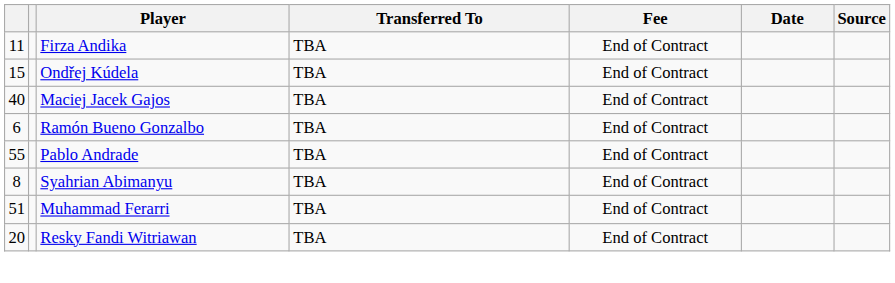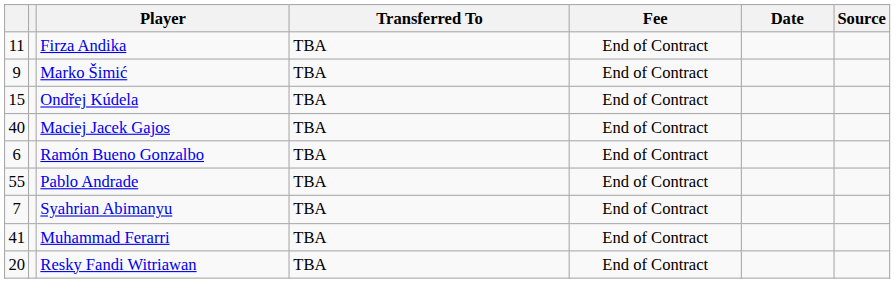 <table class="wikitable plainrowheaders sortable" style="font-size:95%">
 <tr>
 <th></th>
 <th></th>
 <th scope="col" style="width:225px;">Player</th>
 <th scope="col" style="width:250px;">Transferred To</th>
 <th scope="col" style="width:150px;">Fee</th>
 <th scope="col" style="width:78px;">Date</th>
 <th>Source</th>
 </tr>
 <tr>
 <td align=center>11</td>
 <td align=center></td>
 <td> <a href='#'>Firza Andika</a></td>
+<td>TBA</td>
+<td align=center>End of Contract</td>
+<td align=center></td>
+<td align=center></td>
+</tr>
+<tr>
+<td align=center>9</td>
+<td align=center></td>
+<td> <a href='#'>Marko Šimić</a></td>
 <td>TBA</td>
 <td align=center>End of Contract</td>
 <td align=center></td>
 <td align=center></td>
 </tr>
 <tr>
 <td align=center>15</td>
 <td align=center></td>
 <td> <a href='#'>Ondřej Kúdela</a></td>
 <td>TBA</td>
 <td align=center>End of Contract</td>
 <td align=center></td>
 <td align=center></td>
 </tr>
 <tr>
 <td align=center>40</td>
 <td align=center></td>
 <td> <a href='#'>Maciej Jacek Gajos</a></td>
 <td>TBA</td>
 <td align=center>End of Contract</td>
 <td align=center></td>
 <td align=center></td>
 </tr>
 <tr>
 <td align=center>6</td>
 <td align=center></td>
 <td> <a href='#'>Ramón Bueno Gonzalbo</a></td>
 <td>TBA</td>
 <td align=center>End of Contract</td>
 <td align=center></td>
 <td align=center></td>
 </tr>
 <tr>
 <td align=center>55</td>
 <td align=center></td>
 <td> <a href='#'>Pablo Andrade</a></td>
 <td>TBA</td>
 <td align=center>End of Contract</td>
 <td align=center></td>
 <td align=center></td>
 </tr>
 <tr>
-<td align=center>8</td>
+<td align=center>7</td>
 <td align=center></td>
 <td> <a href='#'>Syahrian Abimanyu</a></td>
 <td>TBA</td>
 <td align=center>End of Contract</td>
 <td align=center></td>
 <td align=center></td>
 </tr>
 <tr>
-<td align=center>51</td>
+<td align=center>41</td>
 <td align=center></td>
 <td> <a href='#'>Muhammad Ferarri</a></td>
 <td>TBA</td>
 <td align=center>End of Contract</td>
 <td align=center></td>
 <td align=center></td>
 </tr>
 <tr>
 <td align=center>20</td>
 <td align=center></td>
 <td> <a href='#'>Resky Fandi Witriawan</a></td>
 <td>TBA</td>
 <td align=center>End of Contract</td>
 <td align=center></td>
 <td align=center></td>
 </tr>
 </table>
